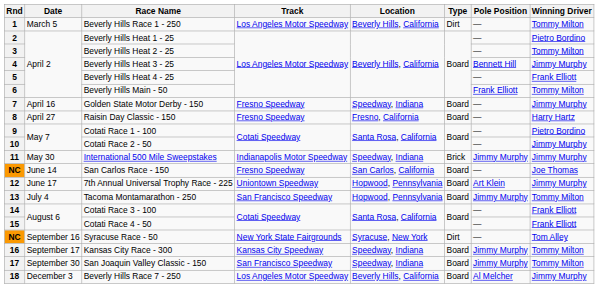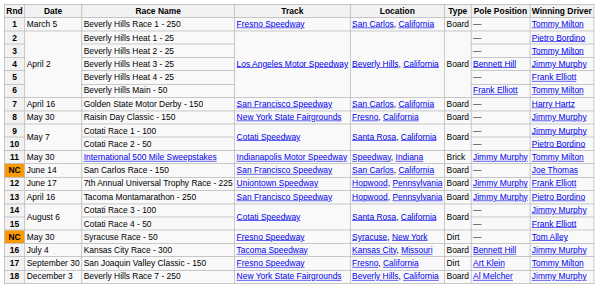 <table class="wikitable" style="font-size:85%">
 <tr>
 <th>Rnd</th>
 <th>Date</th>
 <th>Race Name</th>
 <th>Track</th>
 <th>Location</th>
 <th>Type</th>
 <th>Pole Position</th>
 <th>Winning Driver</th>
 </tr>
 <tr>
 <th>1</th>
 <td>March 5</td>
 <td> Beverly Hills Race 1 - 250</td>
-<td><a href='#'>Los Angeles Motor Speedway</a></td>
-<td><a href='#'>Beverly Hills</a>, <a href='#'>California</a></td>
-<td>Dirt</td>
+<td><a href='#'>Fresno Speedway</a></td>
+<td><a href='#'>San Carlos</a>, <a href='#'>California</a></td>
+<td>Board</td>
 <td>—</td>
 <td> <a href='#'>Tommy Milton</a></td>
 </tr>
 <tr>
 <th>2</th>
 <td rowspan=5>April 2</td>
 <td> Beverly Hills Heat 1 - 25</td>
 <td rowspan=5><a href='#'>Los Angeles Motor Speedway</a></td>
 <td rowspan=5><a href='#'>Beverly Hills</a>, <a href='#'>California</a></td>
 <td rowspan=5>Board</td>
 <td>—</td>
 <td> <a href='#'>Pietro Bordino</a></td>
 </tr>
 <tr>
 <th>3</th>
 <td> Beverly Hills Heat 2 - 25</td>
 <td>—</td>
 <td> <a href='#'>Tommy Milton</a></td>
 </tr>
 <tr>
 <th>4</th>
 <td> Beverly Hills Heat 3 - 25</td>
 <td> <a href='#'>Bennett Hill</a></td>
 <td> <a href='#'>Jimmy Murphy</a></td>
 </tr>
 <tr>
 <th>5</th>
 <td> Beverly Hills Heat 4 - 25</td>
 <td>—</td>
 <td> <a href='#'>Frank Elliott</a></td>
 </tr>
 <tr>
 <th>6</th>
 <td> Beverly Hills Main - 50</td>
 <td> <a href='#'>Frank Elliott</a></td>
 <td> <a href='#'>Tommy Milton</a></td>
 </tr>
 <tr>
 <th>7</th>
 <td>April 16</td>
 <td> Golden State Motor Derby - 150</td>
-<td><a href='#'>Fresno Speedway</a></td>
-<td><a href='#'>Speedway</a>, <a href='#'>Indiana</a></td>
+<td><a href='#'>San Francisco Speedway</a></td>
+<td><a href='#'>San Carlos</a>, <a href='#'>California</a></td>
+<td>Board</td>
+<td>—</td>
+<td> <a href='#'>Harry Hartz</a></td>
+</tr>
+<tr>
+<th>8</th>
+<td>May 30</td>
+<td> Raisin Day Classic - 150</td>
+<td><a href='#'>New York State Fairgrounds</a></td>
+<td><a href='#'>Fresno</a>, <a href='#'>California</a></td>
 <td>Board</td>
 <td>—</td>
 <td> <a href='#'>Jimmy Murphy</a></td>
-</tr>
-<tr>
-<th>8</th>
-<td>April 27</td>
-<td> Raisin Day Classic - 150</td>
-<td><a href='#'>Fresno Speedway</a></td>
-<td><a href='#'>Fresno</a>, <a href='#'>California</a></td>
-<td>Board</td>
-<td>—</td>
-<td> <a href='#'>Harry Hartz</a></td>
 </tr>
 <tr>
 <th>9</th>
 <td rowspan=2>May 7</td>
 <td> Cotati Race 1 - 100</td>
 <td rowspan=2><a href='#'>Cotati Speedway</a></td>
 <td rowspan=2><a href='#'>Santa Rosa</a>, <a href='#'>California</a></td>
 <td rowspan=2>Board</td>
 <td>—</td>
-<td> <a href='#'>Pietro Bordino</a></td>
+<td> <a href='#'>Jimmy Murphy</a></td>
 </tr>
 <tr>
 <th>10</th>
 <td> Cotati Race 2 - 50</td>
 <td>—</td>
-<td> <a href='#'>Jimmy Murphy</a></td>
+<td> <a href='#'>Pietro Bordino</a></td>
 </tr>
 <tr>
 <th>11</th>
 <td>May 30</td>
 <td> <a href='#'>International 500 Mile Sweepstakes</a></td>
 <td><a href='#'>Indianapolis Motor Speedway</a></td>
 <td><a href='#'>Speedway</a>, <a href='#'>Indiana</a></td>
 <td>Brick</td>
 <td> <a href='#'>Jimmy Murphy</a></td>
-<td> <a href='#'>Jimmy Murphy</a></td>
+<td> <a href='#'>Tommy Milton</a></td>
 </tr>
 <tr>
 <th style="background:#fb9902; text-align:center;"><strong>NC</strong></th>
 <td>June 14</td>
 <td> San Carlos Race - 150</td>
-<td><a href='#'>Fresno Speedway</a></td>
+<td><a href='#'>San Francisco Speedway</a></td>
 <td><a href='#'>San Carlos</a>, <a href='#'>California</a></td>
 <td>Board</td>
 <td>—</td>
 <td> <a href='#'>Joe Thomas</a></td>
 </tr>
 <tr>
 <th>12</th>
 <td>June 17</td>
 <td> 7th Annual Universal Trophy Race - 225</td>
 <td><a href='#'>Uniontown Speedway</a></td>
 <td><a href='#'>Hopwood</a>, <a href='#'>Pennsylvania</a></td>
 <td>Board</td>
-<td> <a href='#'>Art Klein</a></td>
 <td> <a href='#'>Jimmy Murphy</a></td>
+<td> <a href='#'>Frank Elliott</a></td>
 </tr>
 <tr>
 <th>13</th>
-<td>July 4</td>
+<td>April 16</td>
 <td> Tacoma Montamarathon - 250</td>
 <td><a href='#'>San Francisco Speedway</a></td>
 <td><a href='#'>Hopwood</a>, <a href='#'>Pennsylvania</a></td>
 <td>Board</td>
 <td> <a href='#'>Jimmy Murphy</a></td>
-<td> <a href='#'>Tommy Milton</a></td>
+<td> <a href='#'>Pietro Bordino</a></td>
 </tr>
 <tr>
 <th>14</th>
 <td rowspan=2>August 6</td>
 <td> Cotati Race 3 - 100</td>
 <td rowspan=2><a href='#'>Cotati Speedway</a></td>
 <td rowspan=2><a href='#'>Santa Rosa</a>, <a href='#'>California</a></td>
 <td rowspan=2>Board</td>
 <td>—</td>
-<td> <a href='#'>Frank Elliott</a></td>
+<td> <a href='#'>Jimmy Murphy</a></td>
 </tr>
 <tr>
 <th>15</th>
 <td> Cotati Race 4 - 50</td>
 <td>—</td>
 <td> <a href='#'>Frank Elliott</a></td>
 </tr>
 <tr>
 <th style="background:#fb9902; text-align:center;"><strong>NC</strong></th>
-<td>September 16</td>
+<td>May 30</td>
 <td> Syracuse Race - 50</td>
-<td><a href='#'>New York State Fairgrounds</a></td>
+<td><a href='#'>Fresno Speedway</a></td>
 <td><a href='#'>Syracuse</a>, <a href='#'>New York</a></td>
 <td>Dirt</td>
 <td>—</td>
 <td> <a href='#'>Tom Alley</a></td>
 </tr>
 <tr>
 <th>16</th>
-<td>September 17</td>
+<td>July 4</td>
 <td> Kansas City Race - 300</td>
-<td><a href='#'>Kansas City Speedway</a></td>
-<td><a href='#'>Speedway</a>, <a href='#'>Indiana</a></td>
+<td><a href='#'>Tacoma Speedway</a></td>
+<td><a href='#'>Kansas City</a>, <a href='#'>Missouri</a></td>
 <td>Board</td>
+<td> <a href='#'>Bennett Hill</a></td>
 <td> <a href='#'>Jimmy Murphy</a></td>
-<td> <a href='#'>Tommy Milton</a></td>
 </tr>
 <tr>
 <th>17</th>
 <td>September 30</td>
 <td> San Joaquin Valley Classic - 150</td>
-<td><a href='#'>San Francisco Speedway</a></td>
-<td><a href='#'>Speedway</a>, <a href='#'>Indiana</a></td>
-<td>Board</td>
-<td> <a href='#'>Jimmy Murphy</a></td>
+<td><a href='#'>Fresno Speedway</a></td>
+<td><a href='#'>Fresno</a>, <a href='#'>California</a></td>
+<td>Dirt</td>
+<td> <a href='#'>Art Klein</a></td>
 <td> <a href='#'>Tommy Milton</a></td>
 </tr>
 <tr>
 <th>18</th>
 <td>December 3</td>
 <td> Beverly Hills Race 7 - 250</td>
-<td><a href='#'>Los Angeles Motor Speedway</a></td>
+<td><a href='#'>New York State Fairgrounds</a></td>
 <td><a href='#'>Beverly Hills</a>, <a href='#'>California</a></td>
 <td>Board</td>
 <td> <a href='#'>Al Melcher</a></td>
 <td> <a href='#'>Jimmy Murphy</a></td>
 </tr>
 </table>
